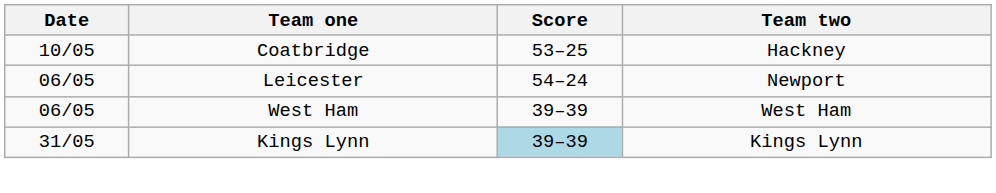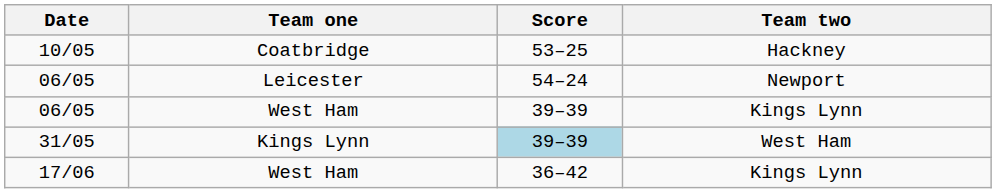 <table class="wikitable" style="text-align: center">
 <tr>
 <th width=80>Date</th>
 <th width=250>Team one</th>
 <th width=80>Score</th>
 <th width=250>Team two</th>
 </tr>
 <tr>
 <td>10/05</td>
 <td>Coatbridge</td>
 <td>53–25</td>
 <td>Hackney</td>
 </tr>
 <tr>
 <td>06/05</td>
 <td>Leicester</td>
 <td>54–24</td>
 <td>Newport</td>
 </tr>
 <tr>
 <td>06/05</td>
 <td>West Ham</td>
 <td>39–39</td>
-<td>West Ham</td>
+<td>Kings Lynn</td>
 </tr>
 <tr>
 <td>31/05</td>
 <td>Kings Lynn</td>
 <td style="background: lightblue;">39–39</td>
+<td>West Ham</td>
+</tr>
+<tr>
+<td>17/06</td>
+<td>West Ham</td>
+<td>36–42</td>
 <td>Kings Lynn</td>
 </tr>
 </table>
